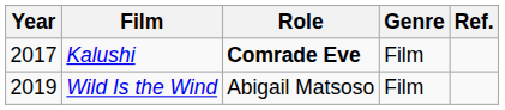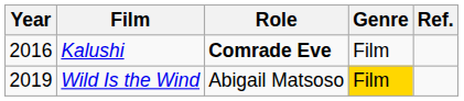 <table class="wikitable">
 <tr>
 <th>Year</th>
 <th>Film</th>
 <th>Role</th>
 <th>Genre</th>
 <th>Ref.</th>
 </tr>
 <tr>
-<td>2017</td>
+<td>2016</td>
 <td><em><a href='#'>Kalushi</a></em></td>
 <td><strong>Comrade Eve</strong></td>
 <td>Film</td>
 <td></td>
 </tr>
 <tr>
 <td>2019</td>
 <td><em><a href='#'>Wild Is the Wind</a></em></td>
 <td>Abigail Matsoso</td>
-<td>Film</td>
+<td style="background: gold;">Film</td>
 <td></td>
 </tr>
 </table>
